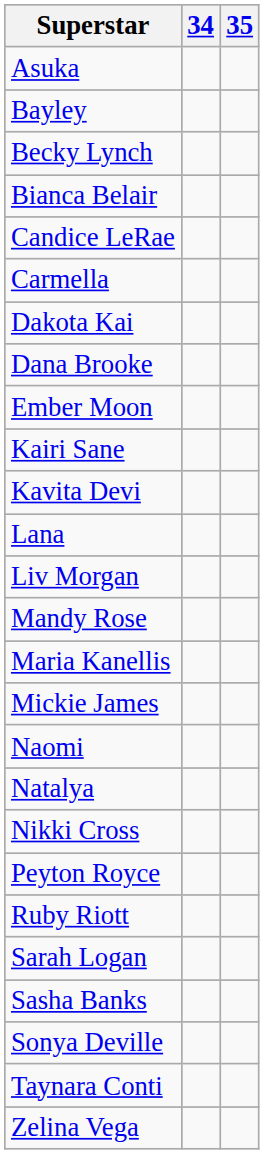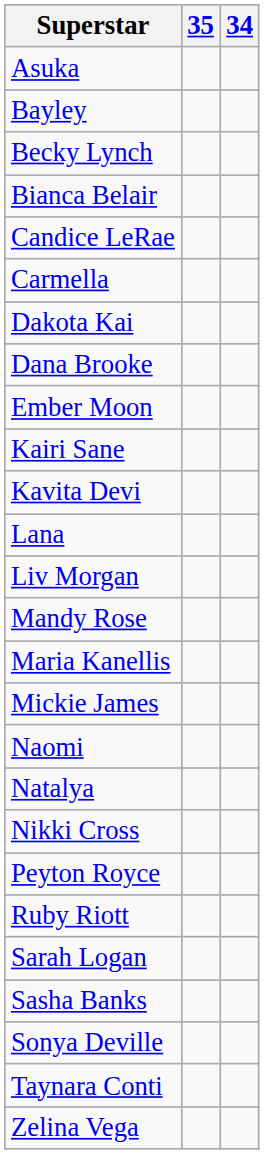 <table class="wikitable sortable">
 <tr>
 <th>Superstar</th>
+<th><a href='#'>35</a></th>
 <th><a href='#'>34</a></th>
-<th><a href='#'>35</a></th>
 </tr>
 <tr>
 <td><a href='#'>Asuka</a></td>
 <td></td>
 <td></td>
 </tr>
 <tr>
 <td><a href='#'>Bayley</a></td>
 <td></td>
 <td></td>
 </tr>
 <tr>
 <td><a href='#'>Becky Lynch</a></td>
 <td></td>
 <td></td>
 </tr>
 <tr>
 <td><a href='#'>Bianca Belair</a></td>
 <td></td>
 <td></td>
 </tr>
 <tr>
 <td><a href='#'>Candice LeRae</a></td>
 <td></td>
 <td></td>
 </tr>
 <tr>
 <td><a href='#'>Carmella</a></td>
 <td></td>
 <td></td>
 </tr>
 <tr>
 <td><a href='#'>Dakota Kai</a></td>
 <td></td>
 <td></td>
 </tr>
 <tr>
 <td><a href='#'>Dana Brooke</a></td>
 <td></td>
 <td></td>
 </tr>
 <tr>
 <td><a href='#'>Ember Moon</a></td>
 <td></td>
 <td></td>
 </tr>
 <tr>
 <td><a href='#'>Kairi Sane</a></td>
 <td></td>
 <td></td>
 </tr>
 <tr>
 <td><a href='#'>Kavita Devi</a></td>
 <td></td>
 <td></td>
 </tr>
 <tr>
 <td><a href='#'>Lana</a></td>
 <td></td>
 <td></td>
 </tr>
 <tr>
 <td><a href='#'>Liv Morgan</a></td>
 <td></td>
 <td></td>
 </tr>
 <tr>
 <td><a href='#'>Mandy Rose</a></td>
 <td></td>
 <td></td>
 </tr>
 <tr>
 <td><a href='#'>Maria Kanellis</a></td>
 <td></td>
 <td></td>
 </tr>
 <tr>
 <td><a href='#'>Mickie James</a></td>
 <td></td>
 <td></td>
 </tr>
 <tr>
 <td><a href='#'>Naomi</a></td>
 <td></td>
 <td></td>
 </tr>
 <tr>
 <td><a href='#'>Natalya</a></td>
 <td></td>
 <td></td>
 </tr>
 <tr>
 <td><a href='#'>Nikki Cross</a></td>
 <td></td>
 <td></td>
 </tr>
 <tr>
 <td><a href='#'>Peyton Royce</a></td>
 <td></td>
 <td></td>
 </tr>
 <tr>
 <td><a href='#'>Ruby Riott</a></td>
 <td></td>
 <td></td>
 </tr>
 <tr>
 <td><a href='#'>Sarah Logan</a></td>
 <td></td>
 <td></td>
 </tr>
 <tr>
 <td><a href='#'>Sasha Banks</a></td>
 <td></td>
 <td></td>
 </tr>
 <tr>
 <td><a href='#'>Sonya Deville</a></td>
 <td></td>
 <td></td>
 </tr>
 <tr>
 <td><a href='#'>Taynara Conti</a></td>
 <td></td>
 <td></td>
 </tr>
 <tr>
 <td><a href='#'>Zelina Vega</a></td>
 <td></td>
 <td></td>
 </tr>
 </table>
